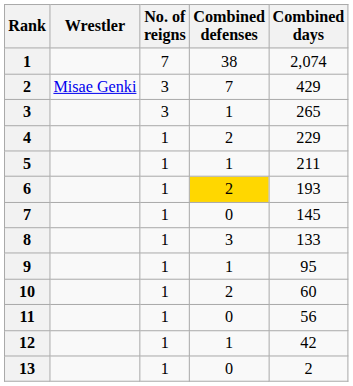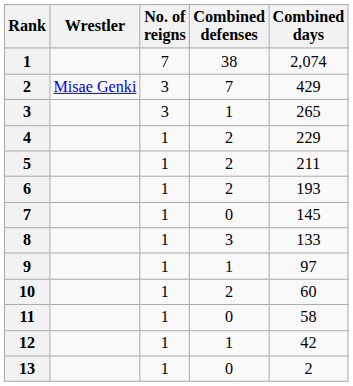 <table class="wikitable sortable" style="text-align: center">
 <tr>
 <th>Rank</th>
 <th>Wrestler</th>
 <th>No. of<br>reigns</th>
 <th>Combined<br>defenses</th>
 <th>Combined<br>days</th>
 </tr>
 <tr>
 <th>1</th>
 <td></td>
 <td>7</td>
 <td>38</td>
 <td>2,074</td>
 </tr>
 <tr>
 <th>2</th>
 <td><a href='#'>Misae Genki</a></td>
 <td>3</td>
 <td>7</td>
 <td>429</td>
 </tr>
 <tr>
 <th>3</th>
 <td></td>
 <td>3</td>
 <td>1</td>
 <td>265</td>
 </tr>
 <tr>
 <th>4</th>
 <td></td>
 <td>1</td>
 <td>2</td>
 <td>229</td>
 </tr>
 <tr>
 <th>5</th>
 <td></td>
 <td>1</td>
-<td>1</td>
+<td>2</td>
 <td>211</td>
 </tr>
 <tr>
 <th>6</th>
 <td></td>
 <td>1</td>
-<td style="background: gold;">2</td>
+<td>2</td>
 <td>193</td>
 </tr>
 <tr>
 <th>7</th>
 <td></td>
 <td>1</td>
 <td>0</td>
 <td>145</td>
 </tr>
 <tr>
 <th>8</th>
 <td></td>
 <td>1</td>
 <td>3</td>
 <td>133</td>
 </tr>
 <tr>
 <th>9</th>
 <td></td>
 <td>1</td>
 <td>1</td>
-<td>95</td>
+<td>97</td>
 </tr>
 <tr>
 <th>10</th>
 <td></td>
 <td>1</td>
 <td>2</td>
 <td>60</td>
 </tr>
 <tr>
 <th>11</th>
 <td></td>
 <td>1</td>
 <td>0</td>
-<td>56</td>
+<td>58</td>
 </tr>
 <tr>
 <th>12</th>
 <td></td>
 <td>1</td>
 <td>1</td>
 <td>42</td>
 </tr>
 <tr>
 <th>13</th>
 <td></td>
 <td>1</td>
 <td>0</td>
 <td>2</td>
 </tr>
 </table>
